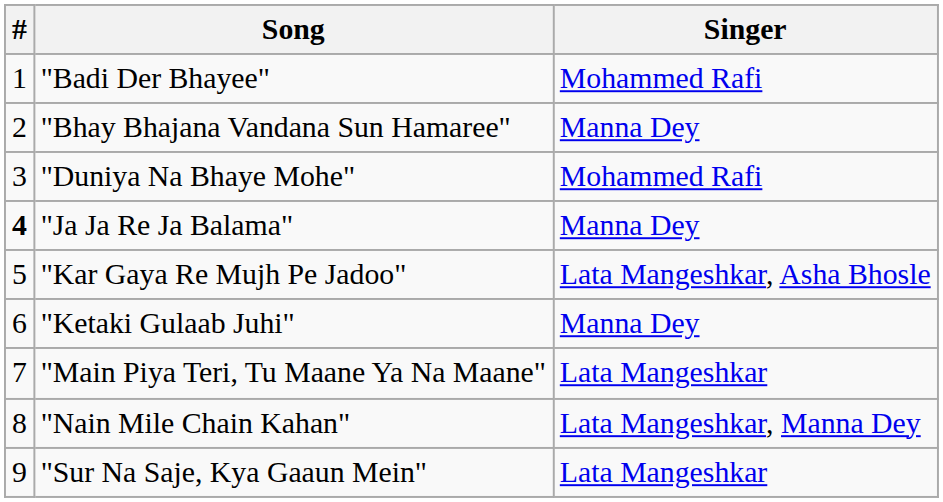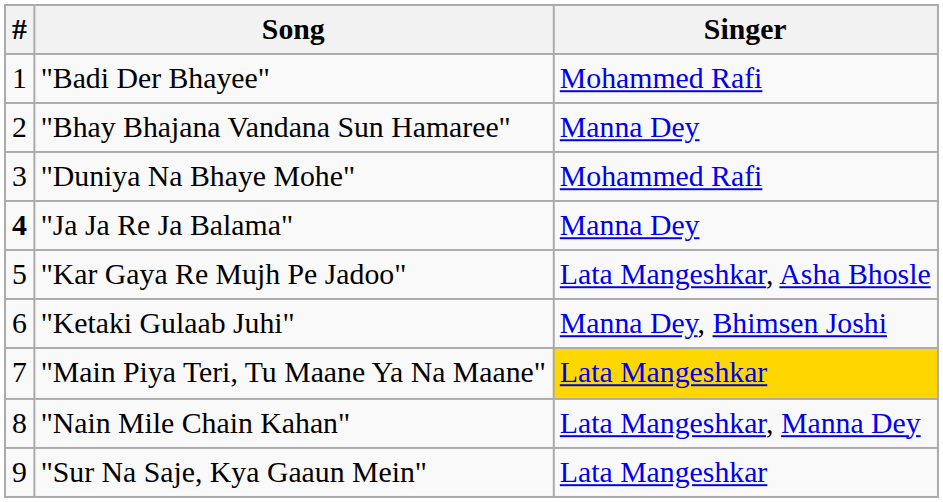 <table class="wikitable" style="font-size:95%;">
 <tr>
 <th>#</th>
 <th>Song</th>
 <th>Singer</th>
 </tr>
 <tr>
 <td>1</td>
 <td>"Badi Der Bhayee"</td>
 <td><a href='#'>Mohammed Rafi</a></td>
 </tr>
 <tr>
 <td>2</td>
 <td>"Bhay Bhajana Vandana Sun Hamaree"</td>
 <td><a href='#'>Manna Dey</a></td>
 </tr>
 <tr>
 <td>3</td>
 <td>"Duniya Na Bhaye Mohe"</td>
 <td><a href='#'>Mohammed Rafi</a></td>
 </tr>
 <tr>
 <td><strong>4</strong></td>
 <td>"Ja Ja Re Ja Balama"</td>
 <td><a href='#'>Manna Dey</a></td>
 </tr>
 <tr>
 <td>5</td>
 <td>"Kar Gaya Re Mujh Pe Jadoo"</td>
 <td><a href='#'>Lata Mangeshkar</a>, <a href='#'>Asha Bhosle</a></td>
 </tr>
 <tr>
 <td>6</td>
 <td>"Ketaki Gulaab Juhi"</td>
-<td><a href='#'>Manna Dey</a></td>
+<td><a href='#'>Manna Dey</a>, <a href='#'>Bhimsen Joshi</a></td>
 </tr>
 <tr>
 <td>7</td>
 <td>"Main Piya Teri, Tu Maane Ya Na Maane"</td>
-<td><a href='#'>Lata Mangeshkar</a></td>
+<td style="background: gold;"><a href='#'>Lata Mangeshkar</a></td>
 </tr>
 <tr>
 <td>8</td>
 <td>"Nain Mile Chain Kahan"</td>
 <td><a href='#'>Lata Mangeshkar</a>, <a href='#'>Manna Dey</a></td>
 </tr>
 <tr>
 <td>9</td>
 <td>"Sur Na Saje, Kya Gaaun Mein"</td>
 <td><a href='#'>Lata Mangeshkar</a></td>
 </tr>
 </table>
